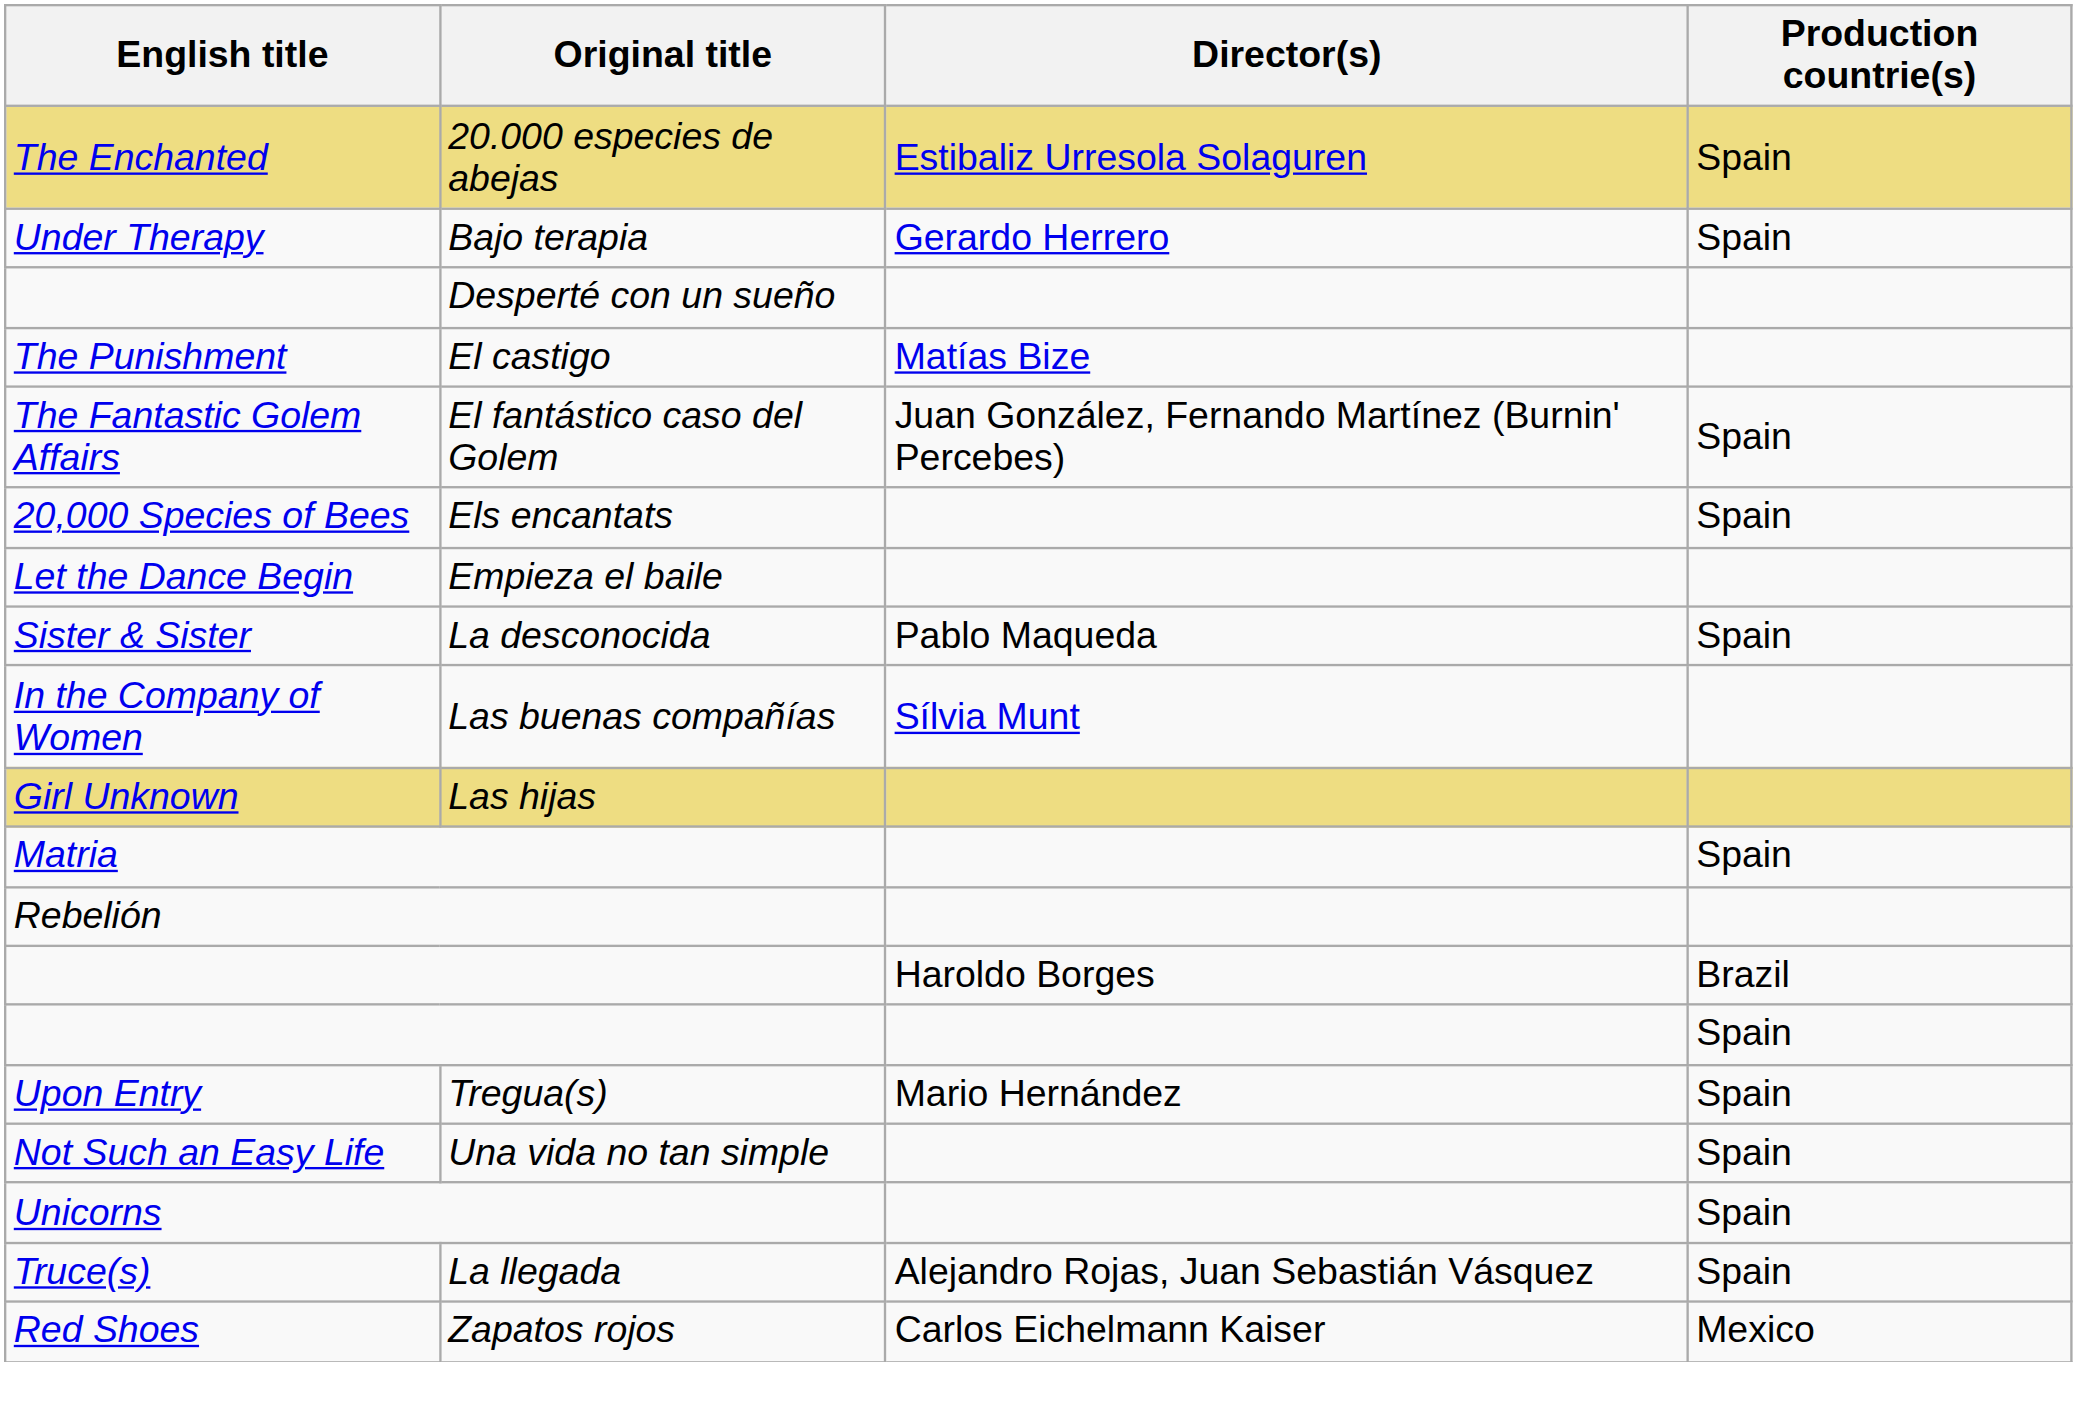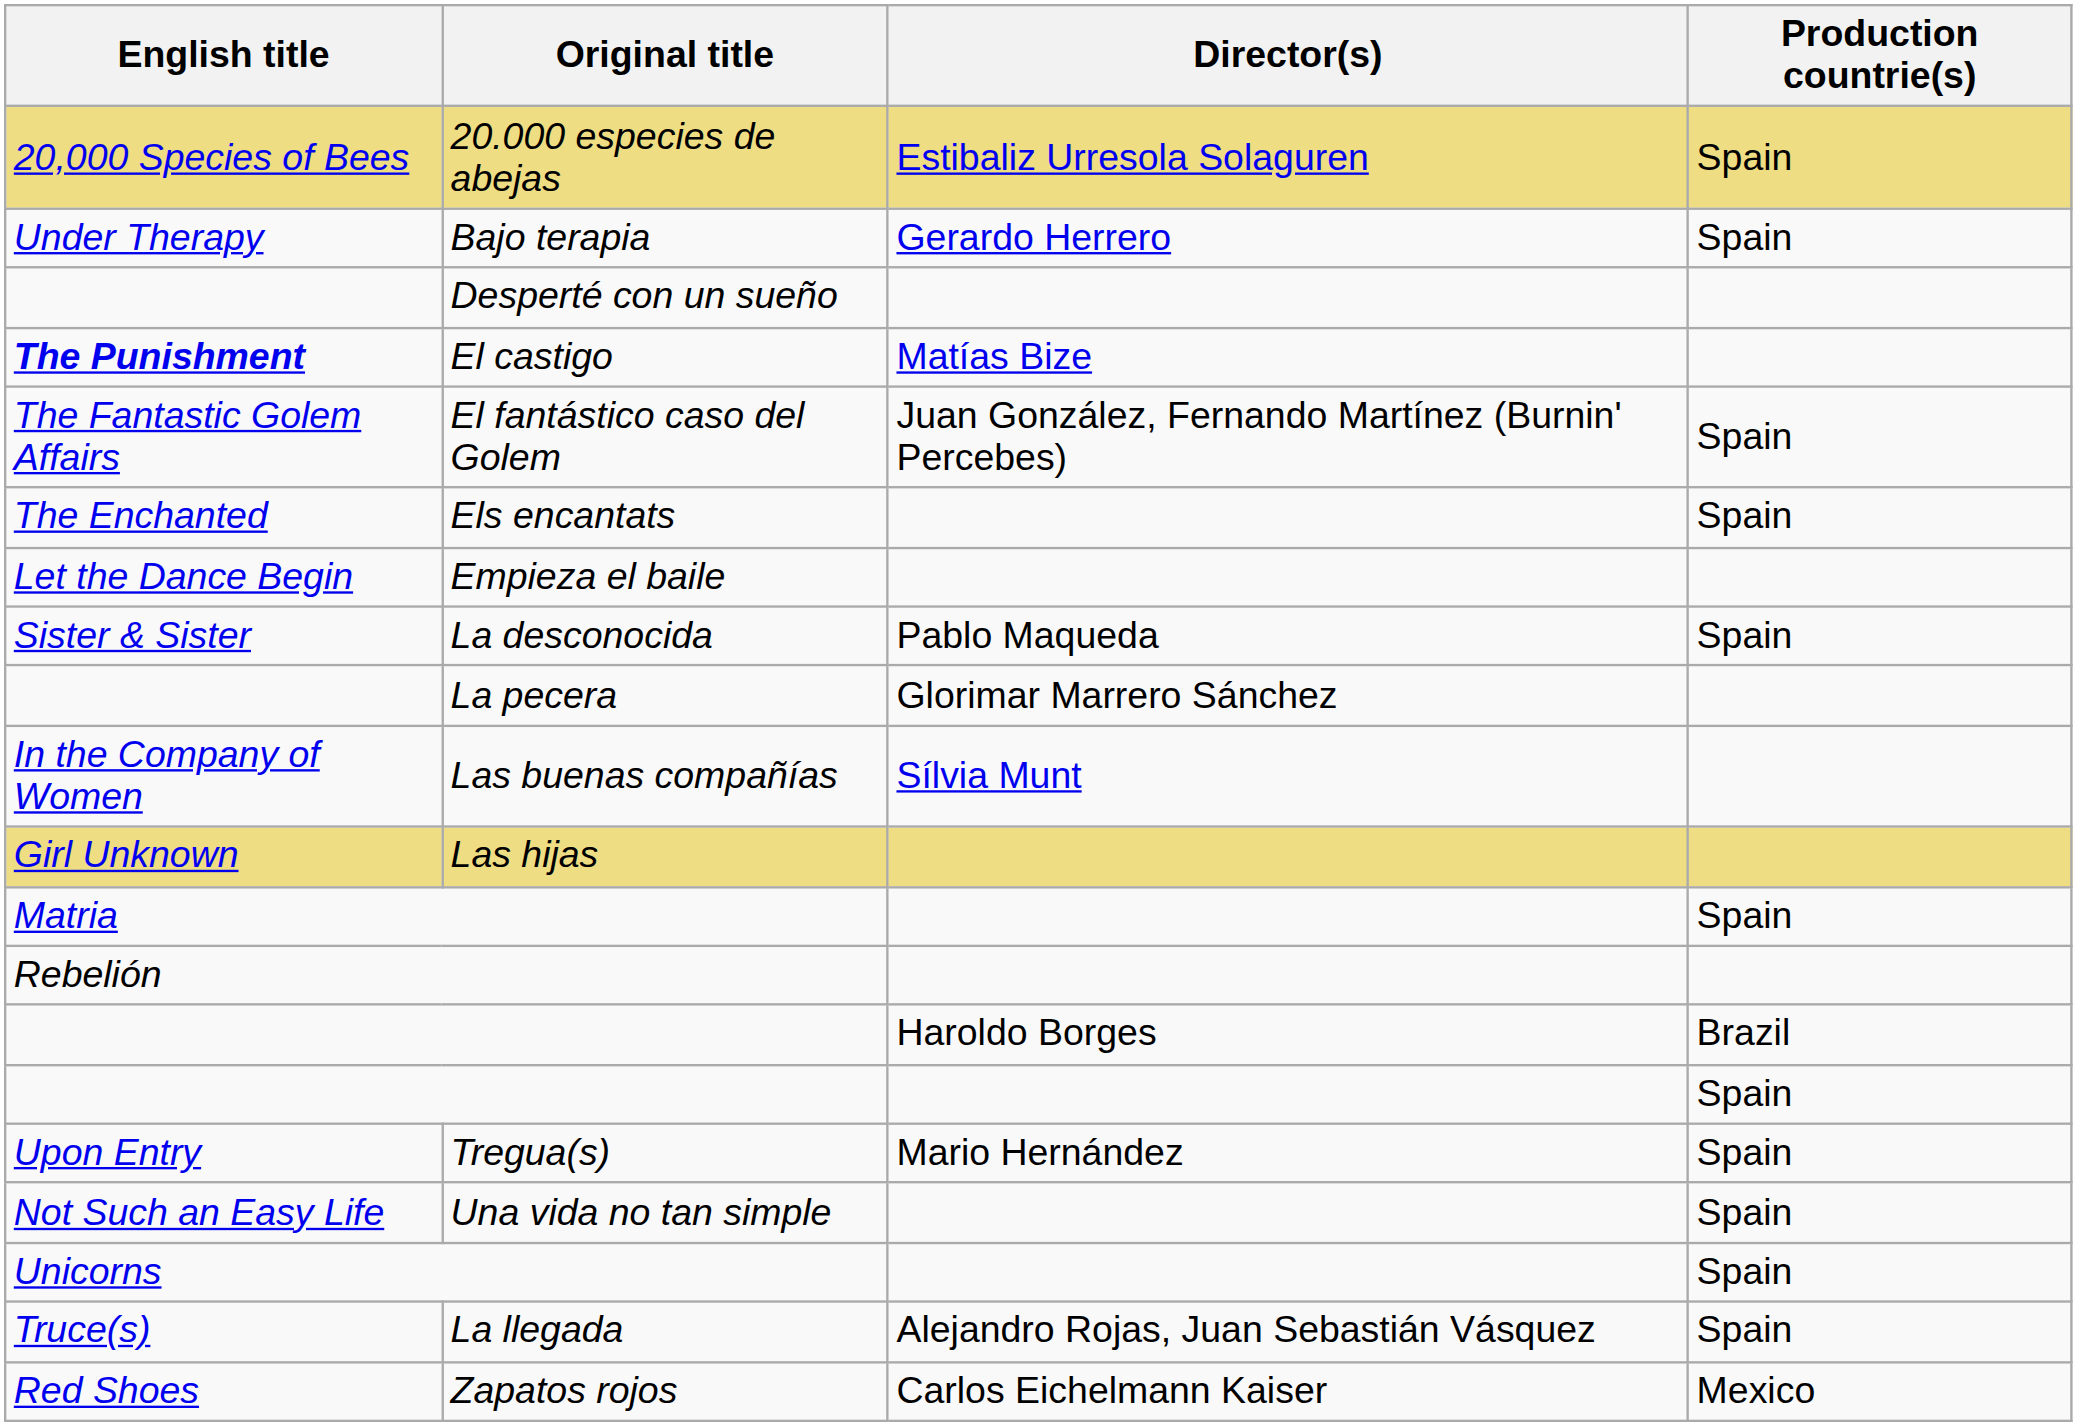 <table class="sortable wikitable" style="width:100%; margin-bottom:4px" cellpadding="5">
 <tr>
 <th scope="col">English title</th>
 <th scope="col">Original title</th>
 <th scope="col">Director(s)</th>
 <th scope="col">Production countrie(s)</th>
 </tr>
 <tr style="background:#EEDD82">
-<td><em><a href='#'>The Enchanted</a></em></td>
+<td><em><a href='#'>20,000 Species of Bees</a></em></td>
 <td><em>20.000 especies de abejas</em></td>
 <td><a href='#'>Estibaliz Urresola Solaguren</a></td>
 <td>Spain</td>
 </tr>
 <tr>
 <td><em><a href='#'>Under Therapy</a></em></td>
 <td><em>Bajo terapia</em></td>
 <td><a href='#'>Gerardo Herrero</a></td>
 <td>Spain</td>
 </tr>
 <tr>
 <td><em></em></td>
 <td><em>Desperté con un sueño</em></td>
 <td></td>
 <td></td>
 </tr>
 <tr>
-<td><em><a href='#'>The Punishment</a></em></td>
+<td><strong><em><a href='#'>The Punishment</a></em></strong></td>
 <td><em>El castigo</em></td>
 <td><a href='#'>Matías Bize</a></td>
 <td></td>
 </tr>
 <tr>
 <td><em><a href='#'>The Fantastic Golem Affairs</a></em></td>
 <td><em>El fantástico caso del Golem</em></td>
 <td>Juan González, Fernando Martínez (Burnin' Percebes)</td>
 <td>Spain</td>
 </tr>
 <tr>
-<td><em><a href='#'>20,000 Species of Bees</a></em></td>
+<td><em><a href='#'>The Enchanted</a></em></td>
 <td><em>Els encantats</em></td>
 <td></td>
 <td>Spain</td>
 </tr>
 <tr>
 <td><em><a href='#'>Let the Dance Begin</a></em></td>
 <td><em>Empieza el baile</em></td>
 <td></td>
 <td></td>
 </tr>
 <tr>
 <td><em><a href='#'>Sister & Sister</a></em></td>
 <td><em>La desconocida</em></td>
 <td>Pablo Maqueda</td>
 <td>Spain</td>
+</tr>
+<tr>
+<td><em></em></td>
+<td><em>La pecera</em></td>
+<td>Glorimar Marrero Sánchez</td>
+<td></td>
 </tr>
 <tr>
 <td><em><a href='#'>In the Company of Women</a></em></td>
 <td><em>Las buenas compañías</em></td>
 <td><a href='#'>Sílvia Munt</a></td>
 <td></td>
 </tr>
 <tr style="background:#EEDD82">
 <td><em><a href='#'>Girl Unknown</a></em></td>
 <td><em>Las hijas</em></td>
 <td></td>
 <td></td>
 </tr>
 <tr>
 <td colspan = "2"><em><a href='#'>Matria</a></em></td>
 <td></td>
 <td>Spain</td>
 </tr>
 <tr>
 <td colspan = "2"><em>Rebelión</em></td>
 <td></td>
 <td></td>
 </tr>
 <tr>
 <td colspan = "2"><em></em></td>
 <td>Haroldo Borges</td>
 <td>Brazil</td>
 </tr>
 <tr>
 <td colspan = "2"><em></em></td>
 <td></td>
 <td>Spain</td>
 </tr>
 <tr>
 <td><em><a href='#'>Upon Entry</a></em></td>
 <td><em>Tregua(s)</em></td>
 <td>Mario Hernández</td>
 <td>Spain</td>
 </tr>
 <tr>
 <td><em><a href='#'>Not Such an Easy Life</a></em></td>
 <td><em>Una vida no tan simple</em></td>
 <td></td>
 <td>Spain</td>
 </tr>
 <tr>
 <td colspan = "2"><em><a href='#'>Unicorns</a></em></td>
 <td></td>
 <td>Spain</td>
 </tr>
 <tr>
 <td><em><a href='#'>Truce(s)</a></em></td>
 <td><em>La llegada</em></td>
 <td>Alejandro Rojas, Juan Sebastián Vásquez</td>
 <td>Spain</td>
 </tr>
 <tr>
 <td><em><a href='#'>Red Shoes</a></em></td>
 <td><em>Zapatos rojos</em></td>
 <td>Carlos Eichelmann Kaiser</td>
 <td>Mexico</td>
 </tr>
 </table>
